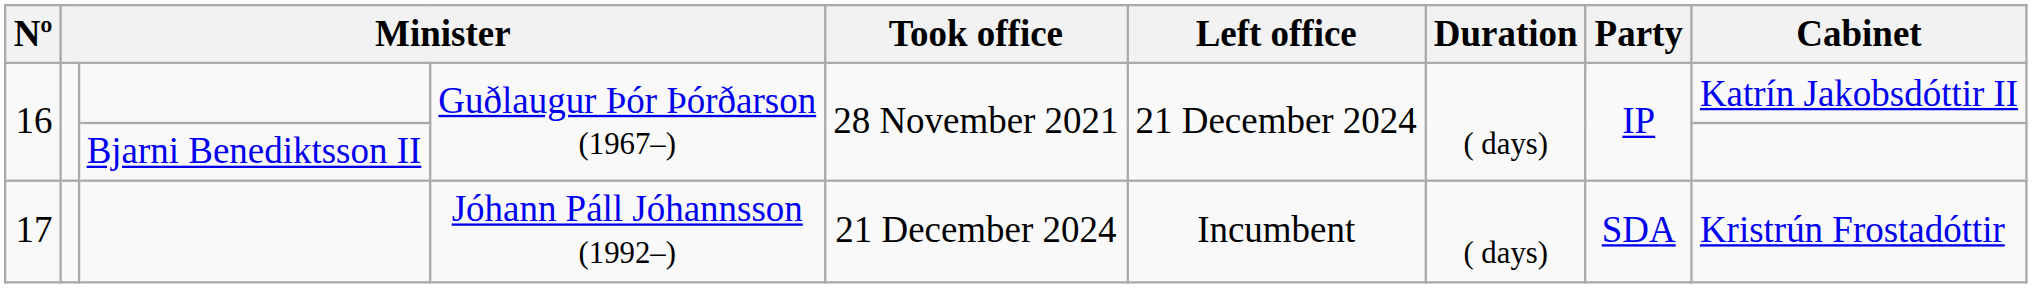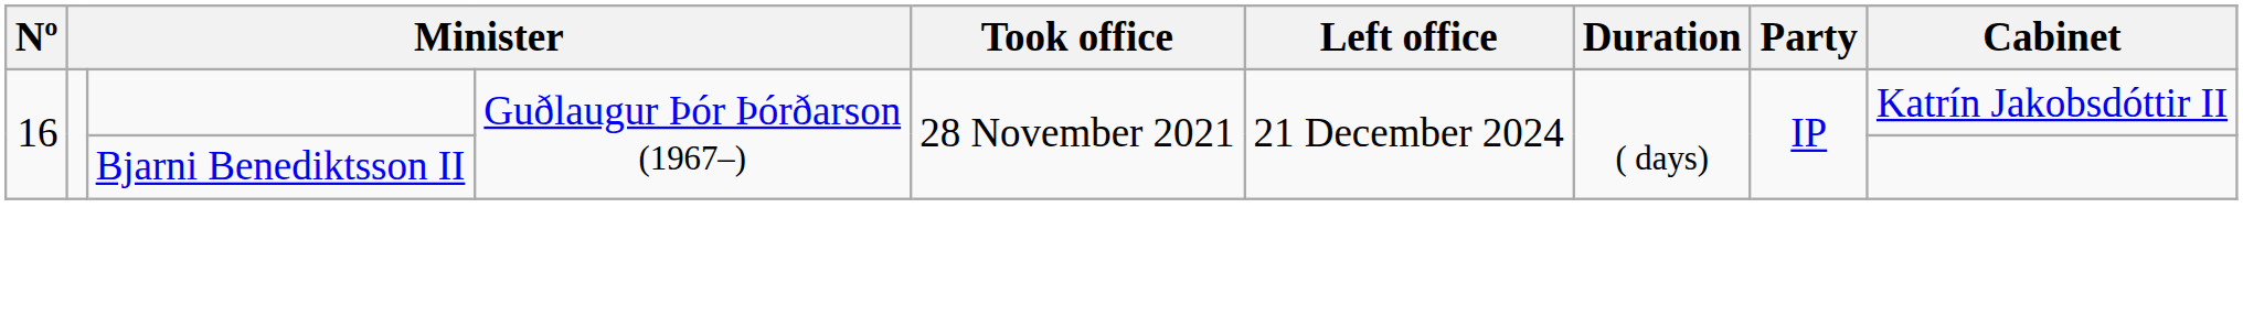 <table class="wikitable" style="text-align: center;">
 <tr>
 <th>Nº</th>
 <th colspan="3">Minister</th>
 <th>Took office</th>
 <th>Left office</th>
 <th>Duration</th>
 <th>Party</th>
 <th>Cabinet</th>
 </tr>
 <tr>
 <td rowspan=2 style="text-align: right;">16</td>
 <td rowspan=2></td>
 <td></td>
 <td rowspan=2><a href='#'>Guðlaugur Þór Þórðarson</a><br><small>(1967–)</small></td>
 <td rowspan=2>28 November 2021</td>
 <td rowspan=2>21 December 2024</td>
 <td rowspan=2><br><small>( days)</small></td>
 <td rowspan=2><a href='#'>IP</a></td>
 <td style="text-align: left;"><a href='#'>Katrín Jakobsdóttir II</a></td>
 </tr>
 <tr>
 <td style="text-align: left;"><a href='#'>Bjarni Benediktsson II</a></td>
 </tr>
-<tr>
-<td style="text-align: right;">17</td>
-<td></td>
-<td></td>
-<td><a href='#'>Jóhann Páll Jóhannsson</a><br><small>(1992–)</small></td>
-<td>21 December 2024</td>
-<td>Incumbent</td>
-<td><br><small>( days)</small></td>
-<td><a href='#'>SDA</a></td>
-<td style="text-align: left;"><a href='#'>Kristrún Frostadóttir</a></td>
-</tr>
 </table>
